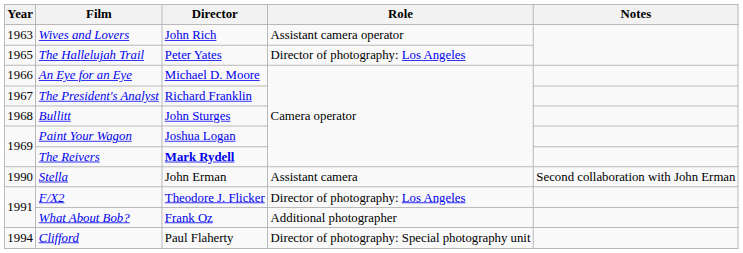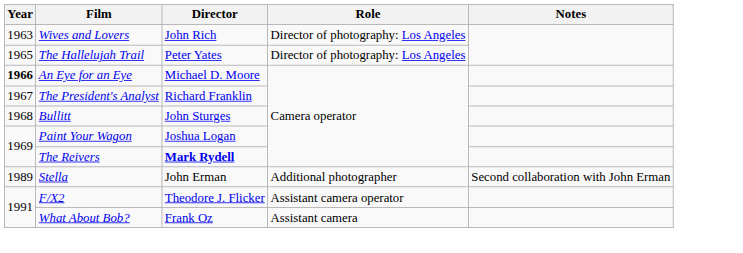 <table class="wikitable">
 <tr>
 <th>Year</th>
 <th>Film</th>
 <th>Director</th>
 <th>Role</th>
 <th>Notes</th>
 </tr>
 <tr>
 <td>1963</td>
 <td><em><a href='#'>Wives and Lovers</a></em></td>
 <td><a href='#'>John Rich</a></td>
-<td>Assistant camera operator</td>
+<td>Director of photography: <a href='#'>Los Angeles</a></td>
 <td rowspan=2><small></small></td>
 </tr>
 <tr>
 <td>1965</td>
 <td><em><a href='#'>The Hallelujah Trail</a></em></td>
 <td><a href='#'>Peter Yates</a></td>
 <td>Director of photography: <a href='#'>Los Angeles</a></td>
 </tr>
 <tr>
-<td>1966</td>
+<td><strong>1966</strong></td>
 <td><em><a href='#'>An Eye for an Eye</a></em></td>
 <td><a href='#'>Michael D. Moore</a></td>
 <td rowspan=5>Camera operator</td>
 <td></td>
 </tr>
 <tr>
 <td>1967</td>
 <td><em><a href='#'>The President's Analyst</a></em></td>
 <td><a href='#'>Richard Franklin</a></td>
 <td></td>
 </tr>
 <tr>
 <td>1968</td>
 <td><em><a href='#'>Bullitt</a></em></td>
 <td><a href='#'>John Sturges</a></td>
 <td><small></small></td>
 </tr>
 <tr>
 <td rowspan=2>1969</td>
 <td><em><a href='#'>Paint Your Wagon</a></em></td>
 <td><a href='#'>Joshua Logan</a></td>
 <td></td>
 </tr>
 <tr>
 <td><em><a href='#'>The Reivers</a></em></td>
 <td><strong><a href='#'>Mark Rydell</a></strong></td>
 <td></td>
 </tr>
 <tr>
-<td>1990</td>
+<td>1989</td>
 <td><em><a href='#'>Stella</a></em></td>
 <td>John Erman</td>
-<td>Assistant camera</td>
+<td>Additional photographer</td>
 <td>Second collaboration with John Erman</td>
 </tr>
 <tr>
 <td rowspan=2>1991</td>
 <td><em><a href='#'>F/X2</a></em></td>
 <td><a href='#'>Theodore J. Flicker</a></td>
-<td>Director of photography: <a href='#'>Los Angeles</a></td>
+<td>Assistant camera operator</td>
 <td></td>
 </tr>
 <tr>
 <td><em><a href='#'>What About Bob?</a></em></td>
 <td><a href='#'>Frank Oz</a></td>
-<td>Additional photographer</td>
-<td></td>
-</tr>
-<tr>
-<td>1994</td>
-<td><em><a href='#'>Clifford</a></em></td>
-<td>Paul Flaherty</td>
-<td>Director of photography: Special photography unit</td>
+<td>Assistant camera</td>
 <td></td>
 </tr>
 </table>
